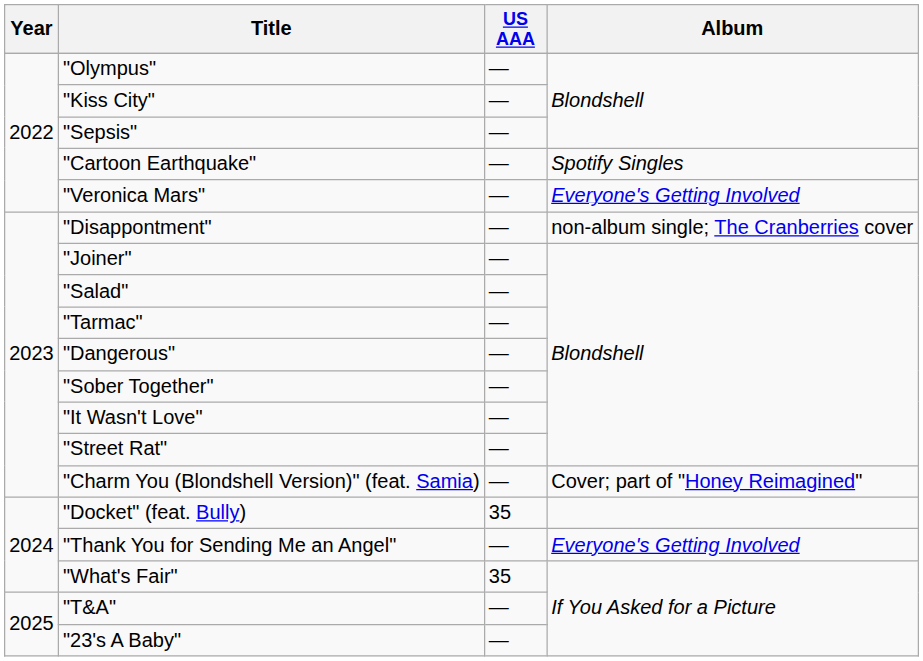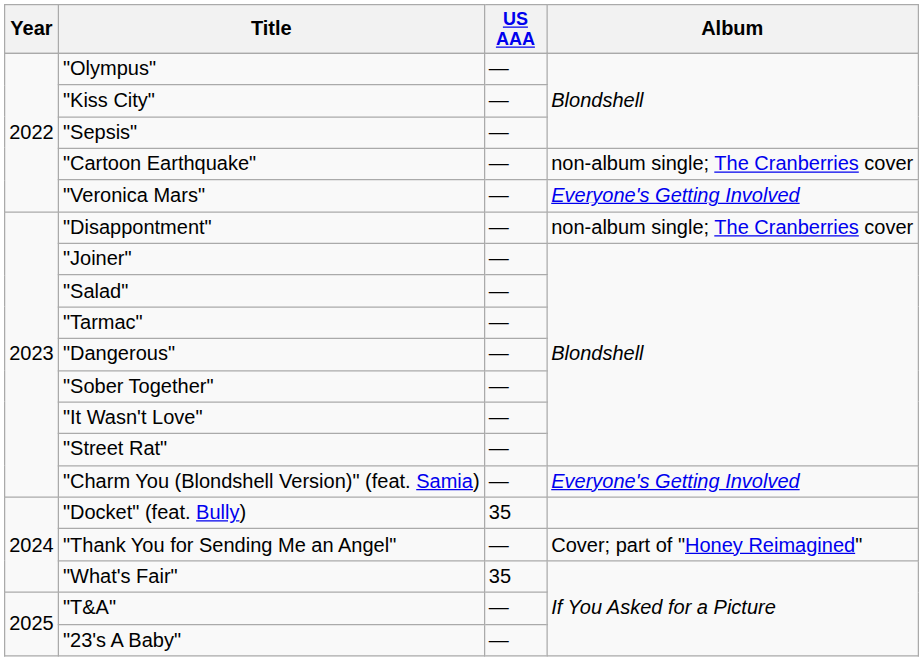 <table class="wikitable">
 <tr>
 <th>Year</th>
 <th>Title</th>
 <th scope="col" style="width:3em;font-size:90%;"><a href='#'>US<br>AAA</a></th>
 <th>Album</th>
 </tr>
 <tr>
 </tr>
 <tr>
 <td rowspan="5">2022</td>
 <td>"Olympus"</td>
 <td>—</td>
 <td rowspan="3"><em>Blondshell</em></td>
 </tr>
 <tr>
 <td>"Kiss City"</td>
 <td>—</td>
 </tr>
 <tr>
 <td>"Sepsis"</td>
 <td>—</td>
 </tr>
 <tr>
 <td>"Cartoon Earthquake"</td>
 <td>—</td>
-<td><em>Spotify Singles</em></td>
+<td>non-album single; <a href='#'>The Cranberries</a> cover</td>
 </tr>
 <tr>
 <td>"Veronica Mars"</td>
 <td>—</td>
 <td><em><a href='#'>Everyone's Getting Involved</a></em></td>
 </tr>
 <tr>
 <td rowspan="9">2023</td>
 <td>"Disappontment"</td>
 <td>—</td>
 <td>non-album single; <a href='#'>The Cranberries</a> cover</td>
 </tr>
 <tr>
 <td>"Joiner"</td>
 <td>—</td>
 <td rowspan="7"><em>Blondshell</em></td>
 </tr>
 <tr>
 <td>"Salad"</td>
 <td>—</td>
 </tr>
 <tr>
 <td>"Tarmac"</td>
 <td>—</td>
 </tr>
 <tr>
 <td>"Dangerous"</td>
 <td>—</td>
 </tr>
 <tr>
 <td>"Sober Together"</td>
 <td>—</td>
 </tr>
 <tr>
 <td>"It Wasn't Love"</td>
 <td>—</td>
 </tr>
 <tr>
 <td>"Street Rat"</td>
 <td>—</td>
 </tr>
 <tr>
 <td>"Charm You (Blondshell Version)" (feat. <a href='#'>Samia</a>)</td>
 <td>—</td>
-<td>Cover; part of "<a href='#'>Honey Reimagined</a>"</td>
+<td><em><a href='#'>Everyone's Getting Involved</a></em></td>
 </tr>
 <tr>
 <td rowspan="3">2024</td>
 <td>"Docket" (feat. <a href='#'>Bully</a>)</td>
 <td>35</td>
 <td></td>
 </tr>
 <tr>
 <td>"Thank You for Sending Me an Angel"</td>
 <td>—</td>
-<td><em><a href='#'>Everyone's Getting Involved</a></em></td>
+<td>Cover; part of "<a href='#'>Honey Reimagined</a>"</td>
 </tr>
 <tr>
 <td>"What's Fair"</td>
 <td>35</td>
 <td rowspan="3"><em>If You Asked for a Picture</em></td>
 </tr>
 <tr>
 <td rowspan="2">2025</td>
 <td>"T&A"</td>
 <td>—</td>
 </tr>
 <tr>
 <td>"23's A Baby"</td>
 <td>—</td>
 </tr>
 </table>
